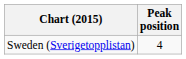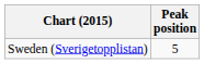 <table class="wikitable">
 <tr>
 <th>Chart (2015)</th>
 <th>Peak<br>position</th>
 </tr>
 <tr>
 <td>Sweden (<a href='#'>Sverigetopplistan</a>)</td>
-<td align="center">4</td>
+<td align="center">5</td>
 </tr>
 </table>
